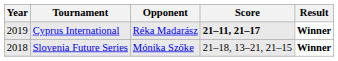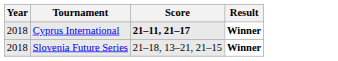 <table class="sortable wikitable" style="font-size: 90%;">
 <tr>
 <th>Year</th>
 <th>Tournament</th>
-<th>Opponent</th>
 <th>Score</th>
 <th>Result</th>
 </tr>
 <tr style="background:#E9E9E9">
-<td align="center">2019</td>
+<td align="center">2018</td>
 <td align="left"><a href='#'>Cyprus International</a></td>
-<td align="left"> <a href='#'>Réka Madarász</a></td>
 <td align="left"><strong>21–11, 21–17</strong></td>
 <td style="text-align:left; background:white"> <strong>Winner</strong></td>
 </tr>
 <tr style="background:#E9E9E9">
 <td align="center">2018</td>
 <td align="left"><a href='#'>Slovenia Future Series</a></td>
-<td align="left"> <a href='#'>Mónika Szőke</a></td>
 <td align="left">21–18, 13–21, 21–15</td>
 <td style="text-align:left; background:white"> <strong>Winner</strong></td>
 </tr>
 </table>
